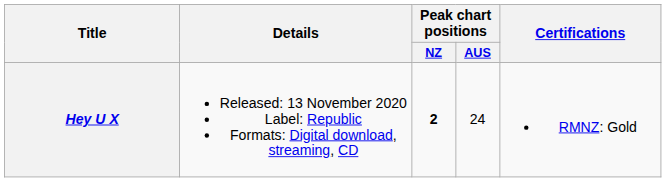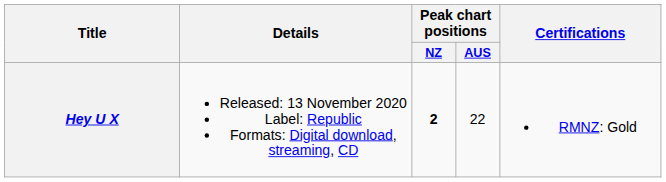 <table class="wikitable plainrowheaders" style="text-align:center;">
 <tr>
 <th scope="col" rowspan="2" style="width:12em;">Title</th>
 <th scope="col" rowspan="2" style="width:16em;">Details</th>
 <th scope="col" colspan="2">Peak chart positions</th>
 <th scope="col" rowspan="2" style="width:11em;"><a href='#'>Certifications</a></th>
 </tr>
 <tr>
 <th scope="col" style="width:3em;font-size:90%;"><a href='#'>NZ</a><br></th>
 <th scope="col" style="width:3em;font-size:90%;"><a href='#'>AUS</a><br></th>
 </tr>
 <tr>
 <th scope="row"><em><a href='#'>Hey U X</a></em></th>
 <td><br><ul><li>Released: 13 November 2020</li><li>Label: <a href='#'>Republic</a></li><li>Formats: <a href='#'>Digital download</a>, <a href='#'>streaming</a>, <a href='#'>CD</a></li></ul></td>
 <td><strong>2</strong></td>
-<td>24</td>
+<td>22</td>
 <td><br><ul><li><a href='#'>RMNZ</a>: Gold</li></ul></td>
 </tr>
 </table>
